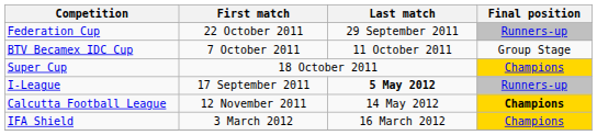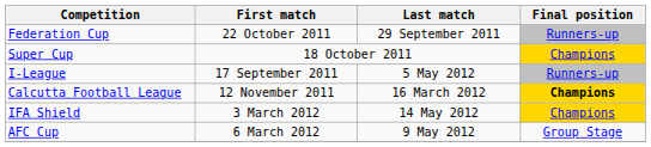 <table class="wikitable" style="text-align:center">
 <tr>
 <th style="text-align:center; width:200px;">Competition</th>
 <th style="text-align:center; width:170px;">First match</th>
 <th style="text-align:center; width:170px;">Last match</th>
 <th style="text-align:center; width:130px;">Final position</th>
 </tr>
 <tr>
 <td style="text-align:left;"><a href='#'>Federation Cup</a></td>
 <td>22 October 2011</td>
 <td>29 September 2011</td>
 <td bgcolor="silver"><a href='#'>Runners-up</a></td>
 </tr>
 <tr>
-<td style="text-align:left;"><a href='#'>BTV Becamex IDC Cup</a></td>
-<td>7 October 2011</td>
-<td>11 October 2011</td>
-<td>Group Stage</td>
-</tr>
-<tr>
 <td style="text-align:left;"><a href='#'>Super Cup</a></td>
 <td colspan="2">18 October 2011</td>
 <td bgcolor="gold"><a href='#'>Champions</a></td>
 </tr>
 <tr>
 <td style="text-align:left;"><a href='#'>I-League</a></td>
 <td>17 September 2011</td>
-<td><strong>5 May 2012</strong></td>
+<td>5 May 2012</td>
 <td bgcolor="silver"><a href='#'>Runners-up</a></td>
 </tr>
 <tr>
 <td style="text-align:left;"><a href='#'>Calcutta Football League</a></td>
 <td>12 November 2011</td>
-<td>14 May 2012</td>
+<td>16 March 2012</td>
 <td bgcolor="gold"><strong>Champions</strong></td>
 </tr>
 <tr>
 <td style="text-align:left;"><a href='#'>IFA Shield</a></td>
 <td>3 March 2012</td>
-<td>16 March 2012</td>
+<td>14 May 2012</td>
 <td bgcolor="gold"><a href='#'>Champions</a></td>
+</tr>
+<tr>
+<td style="text-align:left;"><a href='#'>AFC Cup</a></td>
+<td>6 March 2012</td>
+<td>9 May 2012</td>
+<td><a href='#'>Group Stage</a></td>
 </tr>
 <tr>
 </tr>
 </table>
